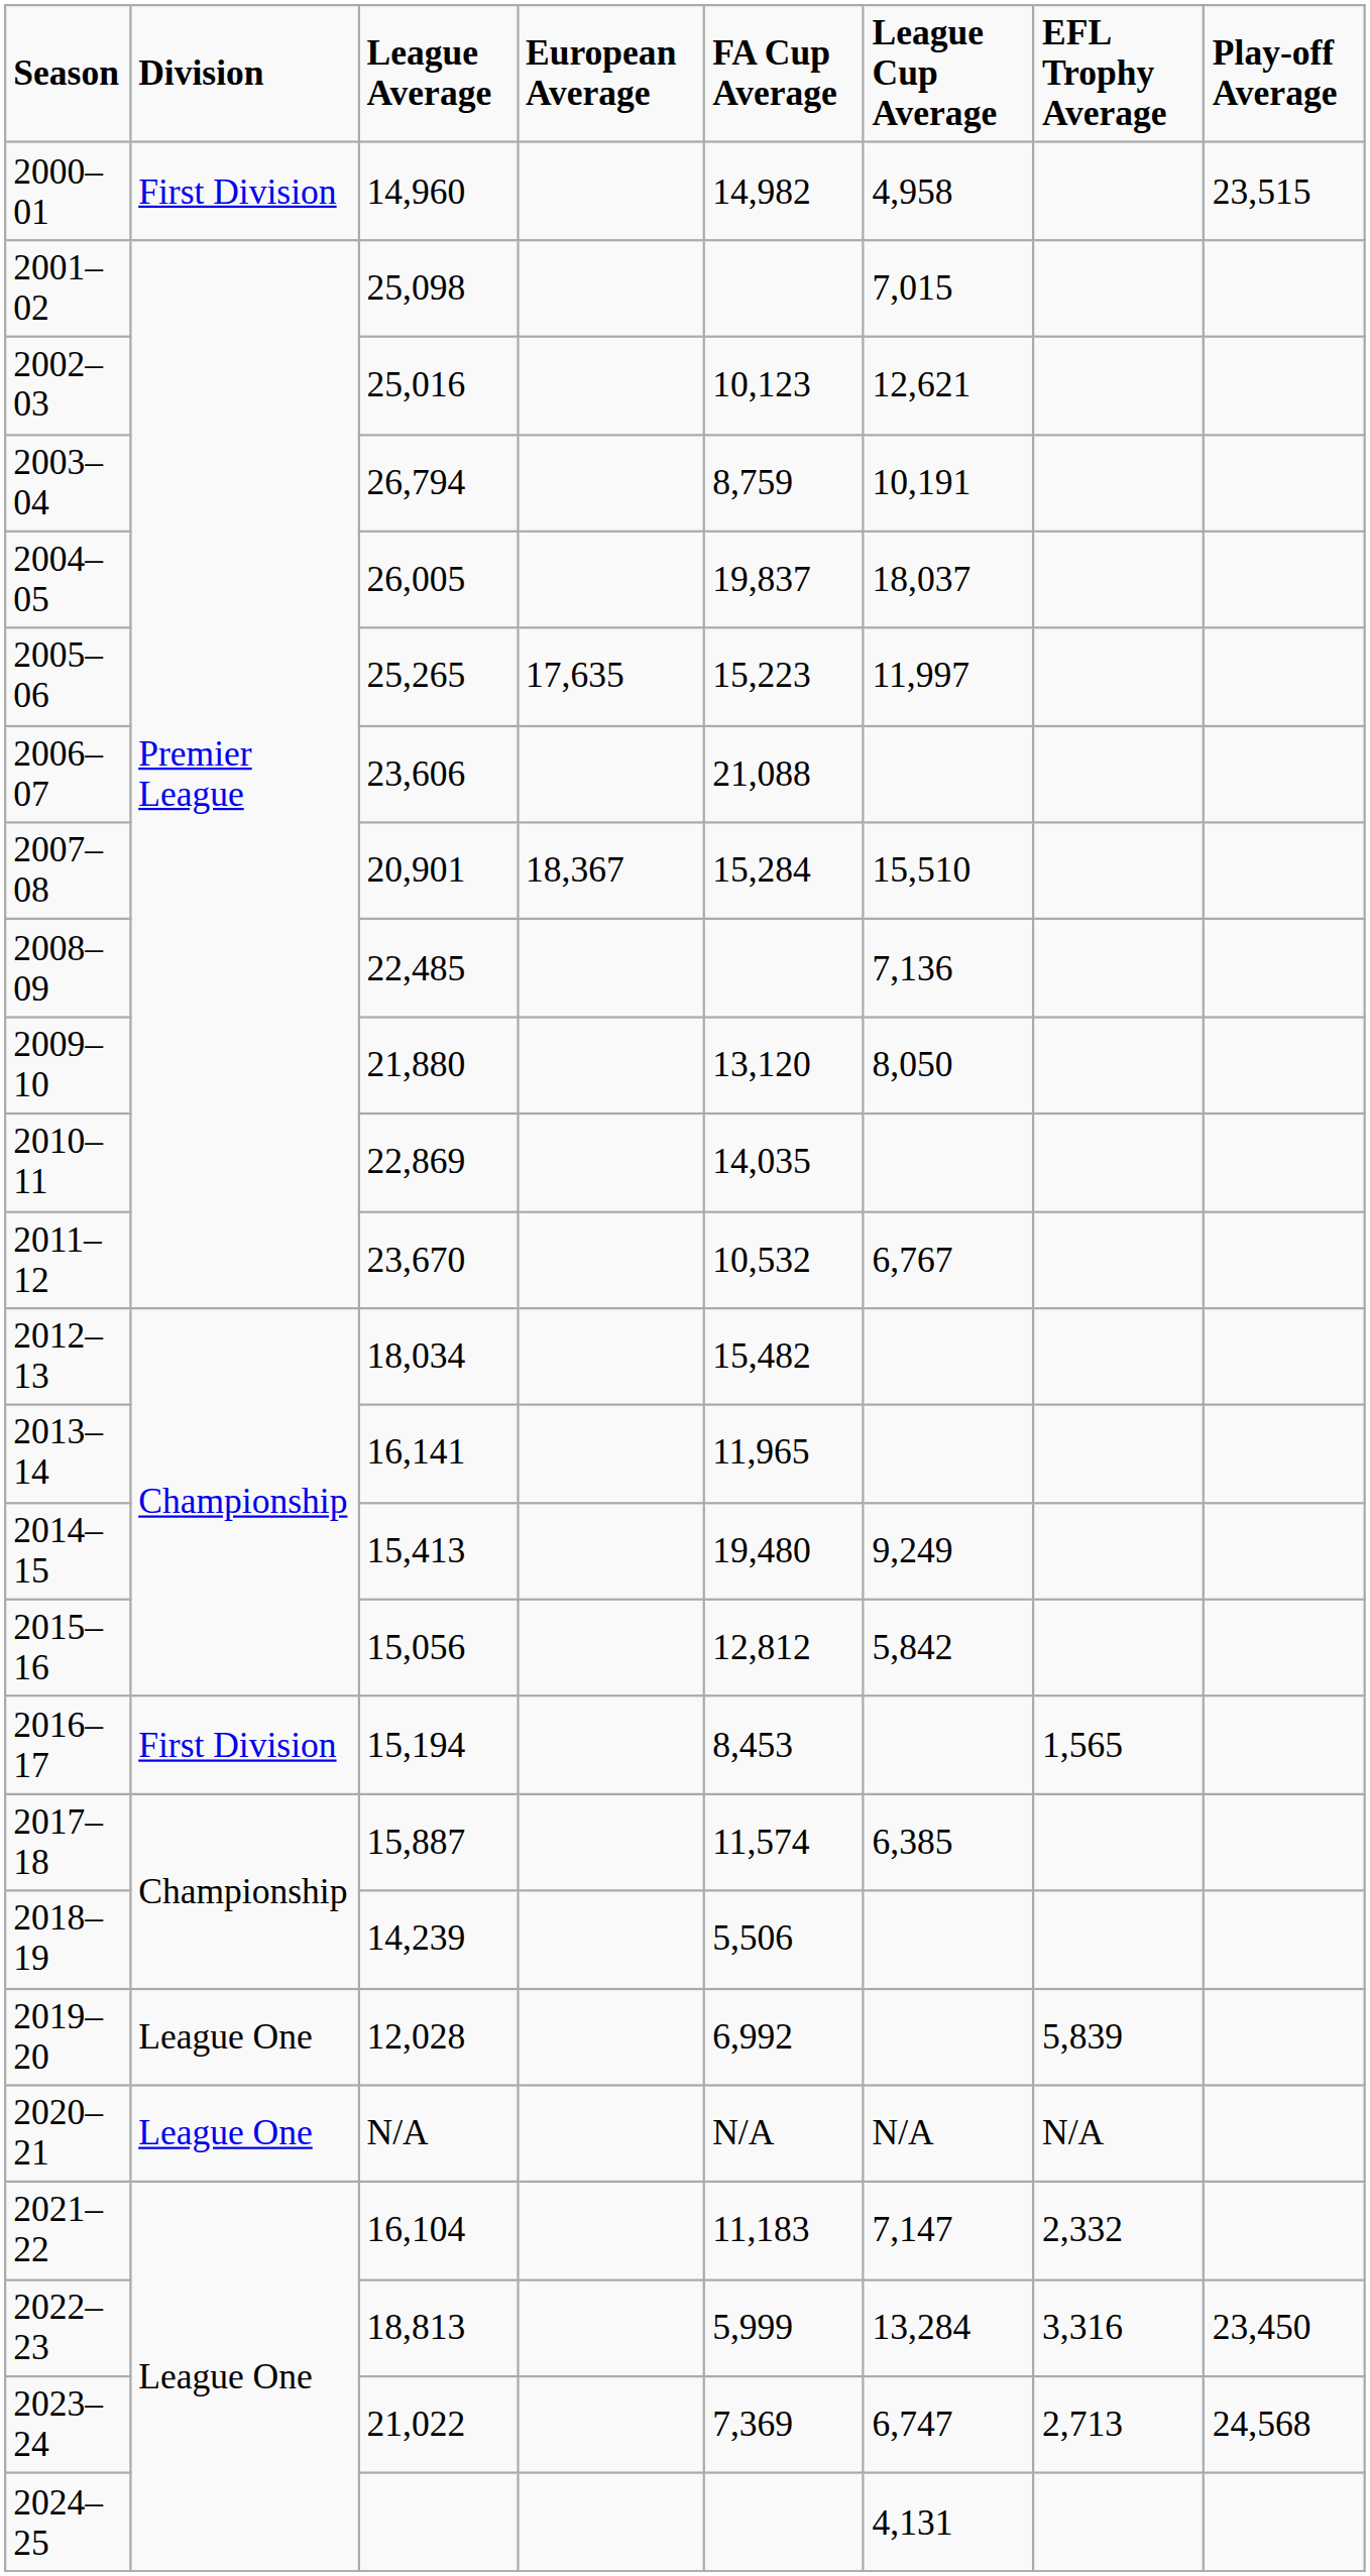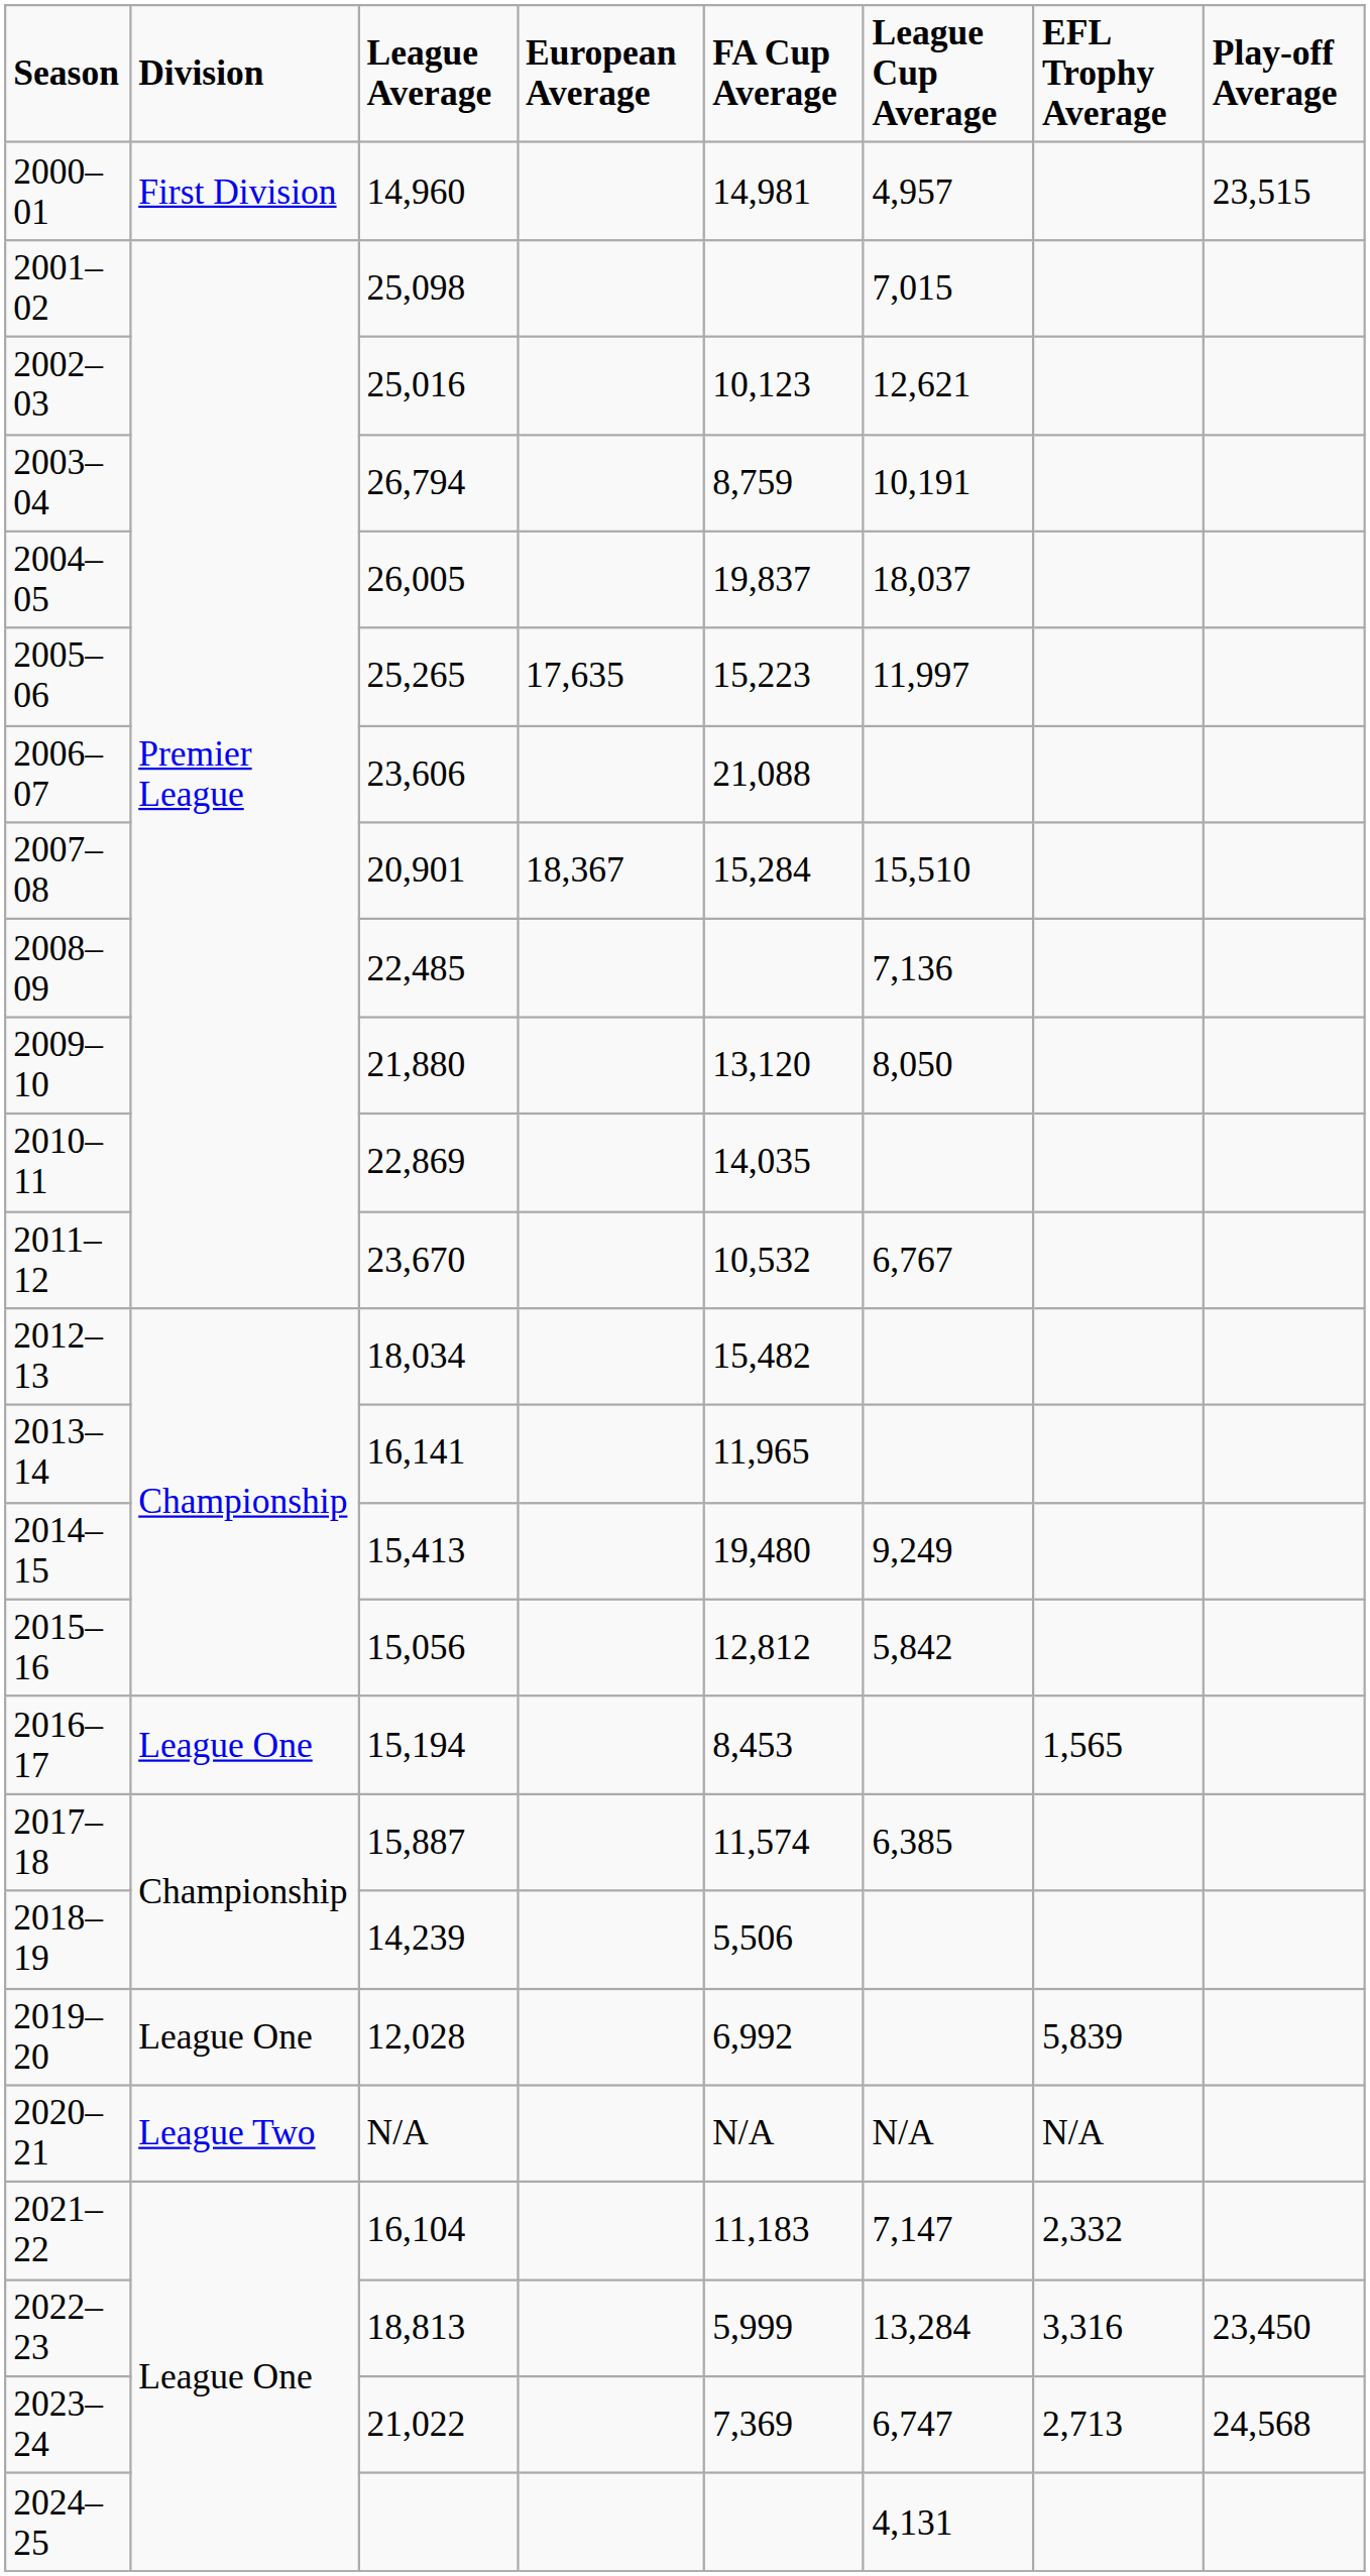 <table class="wikitable">
 <tr>
 <td><strong>Season</strong></td>
 <td><strong>Division</strong></td>
 <td><strong>League Average</strong></td>
 <td><strong>European Average</strong></td>
 <td><strong>FA Cup Average</strong></td>
 <td><strong>League Cup Average</strong></td>
 <td><strong>EFL Trophy Average</strong></td>
 <td><strong>Play-off Average</strong></td>
 </tr>
 <tr>
 <td>2000–01</td>
 <td><a href='#'>First Division</a></td>
 <td>14,960</td>
 <td></td>
-<td>14,982</td>
-<td>4,958</td>
+<td>14,981</td>
+<td>4,957</td>
 <td></td>
 <td>23,515</td>
 </tr>
 <tr>
 <td>2001–02</td>
 <td rowspan=11><a href='#'>Premier League</a></td>
 <td>25,098</td>
 <td></td>
 <td></td>
 <td>7,015</td>
 <td></td>
 <td></td>
 </tr>
 <tr>
 <td>2002–03</td>
 <td>25,016</td>
 <td></td>
 <td>10,123</td>
 <td>12,621</td>
 <td></td>
 <td></td>
 </tr>
 <tr>
 <td>2003–04</td>
 <td>26,794</td>
 <td></td>
 <td>8,759</td>
 <td>10,191</td>
 <td></td>
 <td></td>
 </tr>
 <tr>
 <td>2004–05</td>
 <td>26,005</td>
 <td></td>
 <td>19,837</td>
 <td>18,037</td>
 <td></td>
 <td></td>
 </tr>
 <tr>
 <td>2005–06</td>
 <td>25,265</td>
 <td>17,635</td>
 <td>15,223</td>
 <td>11,997</td>
 <td></td>
 <td></td>
 </tr>
 <tr>
 <td>2006–07</td>
 <td>23,606</td>
 <td></td>
 <td>21,088</td>
 <td></td>
 <td></td>
 <td></td>
 </tr>
 <tr>
 <td>2007–08</td>
 <td>20,901</td>
 <td>18,367</td>
 <td>15,284</td>
 <td>15,510</td>
 <td></td>
 <td></td>
 </tr>
 <tr>
 <td>2008–09</td>
 <td>22,485</td>
 <td></td>
 <td></td>
 <td>7,136</td>
 <td></td>
 <td></td>
 </tr>
 <tr>
 <td>2009–10</td>
 <td>21,880</td>
 <td></td>
 <td>13,120</td>
 <td>8,050</td>
 <td></td>
 <td></td>
 </tr>
 <tr>
 <td>2010–11</td>
 <td>22,869</td>
 <td></td>
 <td>14,035</td>
 <td></td>
 <td></td>
 <td></td>
 </tr>
 <tr>
 <td>2011–12</td>
 <td>23,670</td>
 <td></td>
 <td>10,532</td>
 <td>6,767</td>
 <td></td>
 <td></td>
 </tr>
 <tr>
 <td>2012–13</td>
 <td rowspan=4><a href='#'>Championship</a></td>
 <td>18,034</td>
 <td></td>
 <td>15,482</td>
 <td></td>
 <td></td>
 <td></td>
 </tr>
 <tr>
 <td>2013–14</td>
 <td>16,141</td>
 <td></td>
 <td>11,965</td>
 <td></td>
 <td></td>
 <td></td>
 </tr>
 <tr>
 <td>2014–15</td>
 <td>15,413</td>
 <td></td>
 <td>19,480</td>
 <td>9,249</td>
 <td></td>
 <td></td>
 </tr>
 <tr>
 <td>2015–16</td>
 <td>15,056</td>
 <td></td>
 <td>12,812</td>
 <td>5,842</td>
 <td></td>
 <td></td>
 </tr>
 <tr>
 <td>2016–17</td>
-<td><a href='#'>First Division</a></td>
+<td><a href='#'>League One</a></td>
 <td>15,194</td>
 <td></td>
 <td>8,453</td>
 <td></td>
 <td>1,565</td>
 <td></td>
 </tr>
 <tr>
 <td>2017–18</td>
 <td rowspan=2>Championship</td>
 <td>15,887</td>
 <td></td>
 <td>11,574</td>
 <td>6,385</td>
 <td></td>
 <td></td>
 </tr>
 <tr>
 <td>2018–19</td>
 <td>14,239</td>
 <td></td>
 <td>5,506</td>
 <td></td>
 <td></td>
 <td></td>
 </tr>
 <tr>
 <td>2019–20</td>
 <td>League One</td>
 <td>12,028</td>
 <td></td>
 <td>6,992</td>
 <td></td>
 <td>5,839</td>
 <td></td>
 </tr>
 <tr>
 <td>2020–21</td>
-<td><a href='#'>League One</a></td>
+<td><a href='#'>League Two</a></td>
 <td>N/A</td>
 <td></td>
 <td>N/A</td>
 <td>N/A</td>
 <td>N/A</td>
 <td></td>
 </tr>
 <tr>
 <td>2021–22</td>
 <td rowspan=4>League One</td>
 <td>16,104</td>
 <td></td>
 <td>11,183</td>
 <td>7,147</td>
 <td>2,332</td>
 <td></td>
 </tr>
 <tr>
 <td>2022–23</td>
 <td>18,813</td>
 <td></td>
 <td>5,999</td>
 <td>13,284</td>
 <td>3,316</td>
 <td>23,450</td>
 </tr>
 <tr>
 <td>2023–24</td>
 <td>21,022</td>
 <td></td>
 <td>7,369</td>
 <td>6,747</td>
 <td>2,713</td>
 <td>24,568</td>
 </tr>
 <tr>
 <td>2024–25</td>
 <td></td>
 <td></td>
 <td></td>
 <td>4,131</td>
 <td></td>
 <td></td>
 </tr>
 </table>
